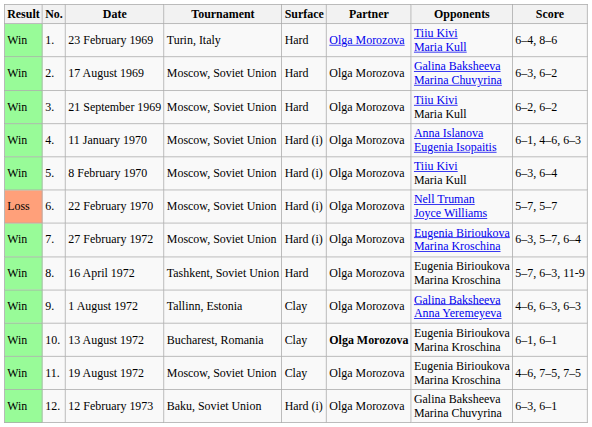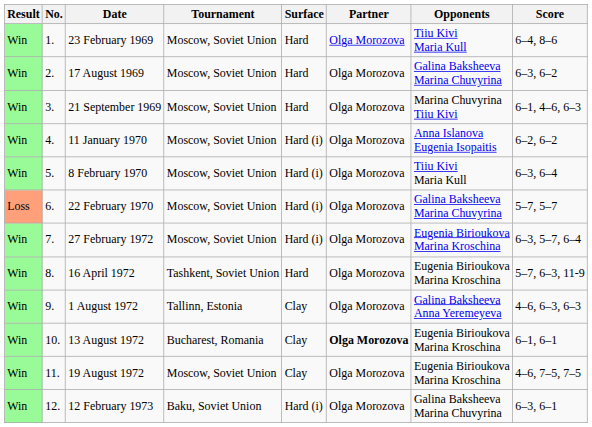 <table class="sortable wikitable" style="font-size:97%">
 <tr>
 <th>Result</th>
 <th>No.</th>
 <th>Date</th>
 <th>Tournament</th>
 <th>Surface</th>
 <th>Partner</th>
 <th>Opponents</th>
 <th>Score</th>
 </tr>
 <tr>
 <td style="background:#98fb98;">Win</td>
 <td>1.</td>
 <td>23 February 1969</td>
-<td>Turin, Italy</td>
+<td>Moscow, Soviet Union</td>
 <td>Hard</td>
 <td> <a href='#'>Olga Morozova</a></td>
 <td> <a href='#'>Tiiu Kivi</a> <br>  <a href='#'>Maria Kull</a></td>
 <td>6–4, 8–6</td>
 </tr>
 <tr>
 <td style="background:#98fb98;">Win</td>
 <td>2.</td>
 <td>17 August 1969</td>
 <td>Moscow, Soviet Union</td>
 <td>Hard</td>
 <td> Olga Morozova</td>
 <td> <a href='#'>Galina Baksheeva</a> <br>  <a href='#'>Marina Chuvyrina</a></td>
 <td>6–3, 6–2</td>
 </tr>
 <tr>
 <td style="background:#98fb98;">Win</td>
 <td>3.</td>
 <td>21 September 1969</td>
 <td>Moscow, Soviet Union</td>
 <td>Hard</td>
 <td> Olga Morozova</td>
-<td> <a href='#'>Tiiu Kivi</a> <br>  Maria Kull</td>
-<td>6–2, 6–2</td>
+<td> Marina Chuvyrina <br>  <a href='#'>Tiiu Kivi</a></td>
+<td>6–1, 4–6, 6–3</td>
 </tr>
 <tr>
 <td style="background:#98fb98;">Win</td>
 <td>4.</td>
 <td>11 January 1970</td>
 <td>Moscow, Soviet Union</td>
 <td>Hard (i)</td>
 <td> Olga Morozova</td>
 <td> <a href='#'>Anna Islanova</a> <br>  <a href='#'>Eugenia Isopaitis</a></td>
-<td>6–1, 4–6, 6–3</td>
+<td>6–2, 6–2</td>
 </tr>
 <tr>
 <td style="background:#98fb98;">Win</td>
 <td>5.</td>
 <td>8 February 1970</td>
 <td>Moscow, Soviet Union</td>
 <td>Hard (i)</td>
 <td> Olga Morozova</td>
 <td> <a href='#'>Tiiu Kivi</a> <br>  Maria Kull</td>
 <td>6–3, 6–4</td>
 </tr>
 <tr>
 <td style="background:#ffa07a;">Loss</td>
 <td>6.</td>
 <td>22 February 1970</td>
 <td>Moscow, Soviet Union</td>
 <td>Hard (i)</td>
 <td> Olga Morozova</td>
-<td> <a href='#'>Nell Truman</a> <br>  <a href='#'>Joyce Williams</a></td>
+<td> <a href='#'>Galina Baksheeva</a> <br>  <a href='#'>Marina Chuvyrina</a></td>
 <td>5–7, 5–7</td>
 </tr>
 <tr>
 <td style="background:#98fb98;">Win</td>
 <td>7.</td>
 <td>27 February 1972</td>
 <td>Moscow, Soviet Union</td>
 <td>Hard (i)</td>
 <td> Olga Morozova</td>
 <td> <a href='#'>Eugenia Birioukova</a> <br>  <a href='#'>Marina Kroschina</a></td>
 <td>6–3, 5–7, 6–4</td>
 </tr>
 <tr>
 <td style="background:#98fb98;">Win</td>
 <td>8.</td>
 <td>16 April 1972</td>
 <td>Tashkent, Soviet Union</td>
 <td>Hard</td>
 <td> Olga Morozova</td>
 <td> Eugenia Birioukova <br>  Marina Kroschina</td>
 <td>5–7, 6–3, 11-9</td>
 </tr>
 <tr>
 <td style="background:#98fb98;">Win</td>
 <td>9.</td>
 <td>1 August 1972</td>
 <td>Tallinn, Estonia</td>
 <td>Clay</td>
 <td> Olga Morozova</td>
 <td> <a href='#'>Galina Baksheeva</a> <br>  <a href='#'>Anna Yeremeyeva</a></td>
 <td>4–6, 6–3, 6–3</td>
 </tr>
 <tr>
 <td style="background:#98fb98;">Win</td>
 <td>10.</td>
 <td>13 August 1972</td>
 <td>Bucharest, Romania</td>
 <td>Clay</td>
 <td><strong> Olga Morozova</strong></td>
 <td> Eugenia Birioukova <br>  Marina Kroschina</td>
 <td>6–1, 6–1</td>
 </tr>
 <tr>
 <td style="background:#98fb98;">Win</td>
 <td>11.</td>
 <td>19 August 1972</td>
 <td>Moscow, Soviet Union</td>
 <td>Clay</td>
 <td> Olga Morozova</td>
 <td> Eugenia Birioukova <br>  Marina Kroschina</td>
 <td>4–6, 7–5, 7–5</td>
 </tr>
 <tr>
 <td style="background:#98fb98;">Win</td>
 <td>12.</td>
 <td>12 February 1973</td>
 <td>Baku, Soviet Union</td>
 <td>Hard (i)</td>
 <td> Olga Morozova</td>
 <td> Galina Baksheeva <br>  Marina Chuvyrina</td>
 <td>6–3, 6–1</td>
 </tr>
 </table>
